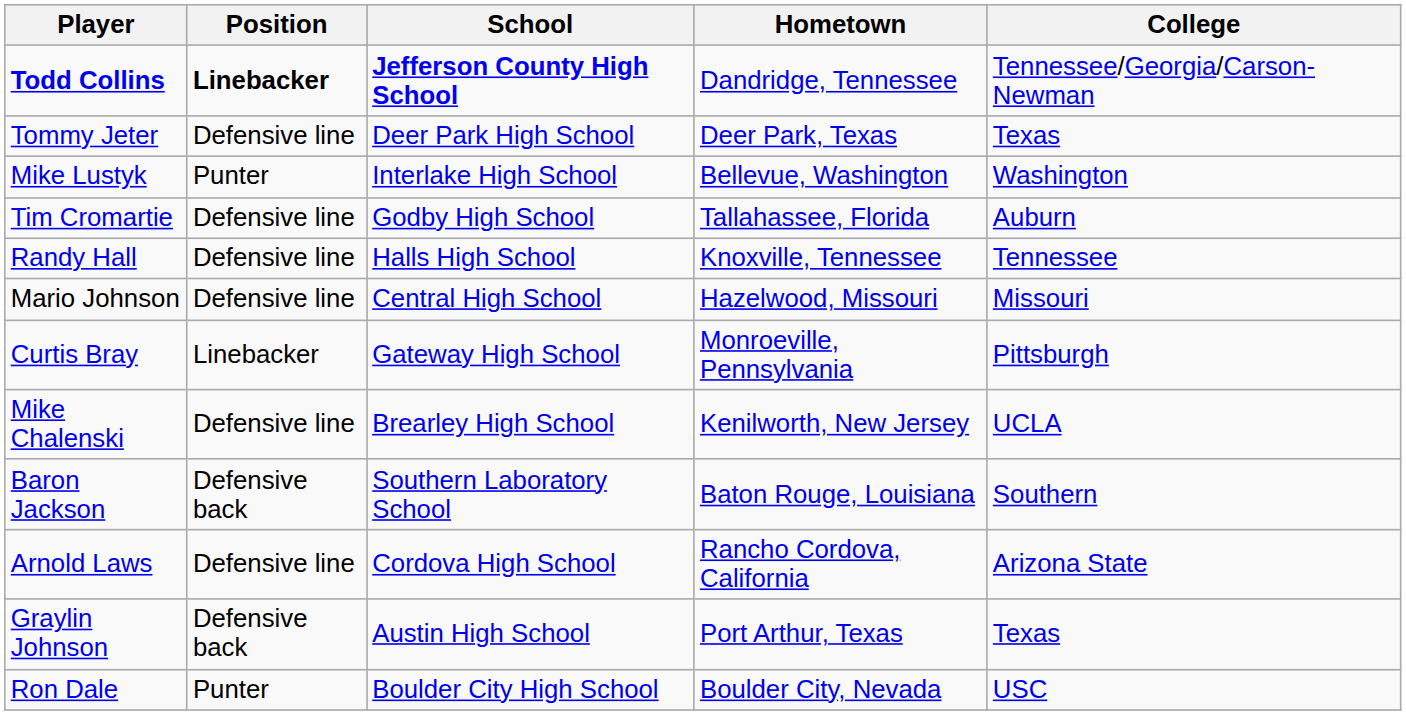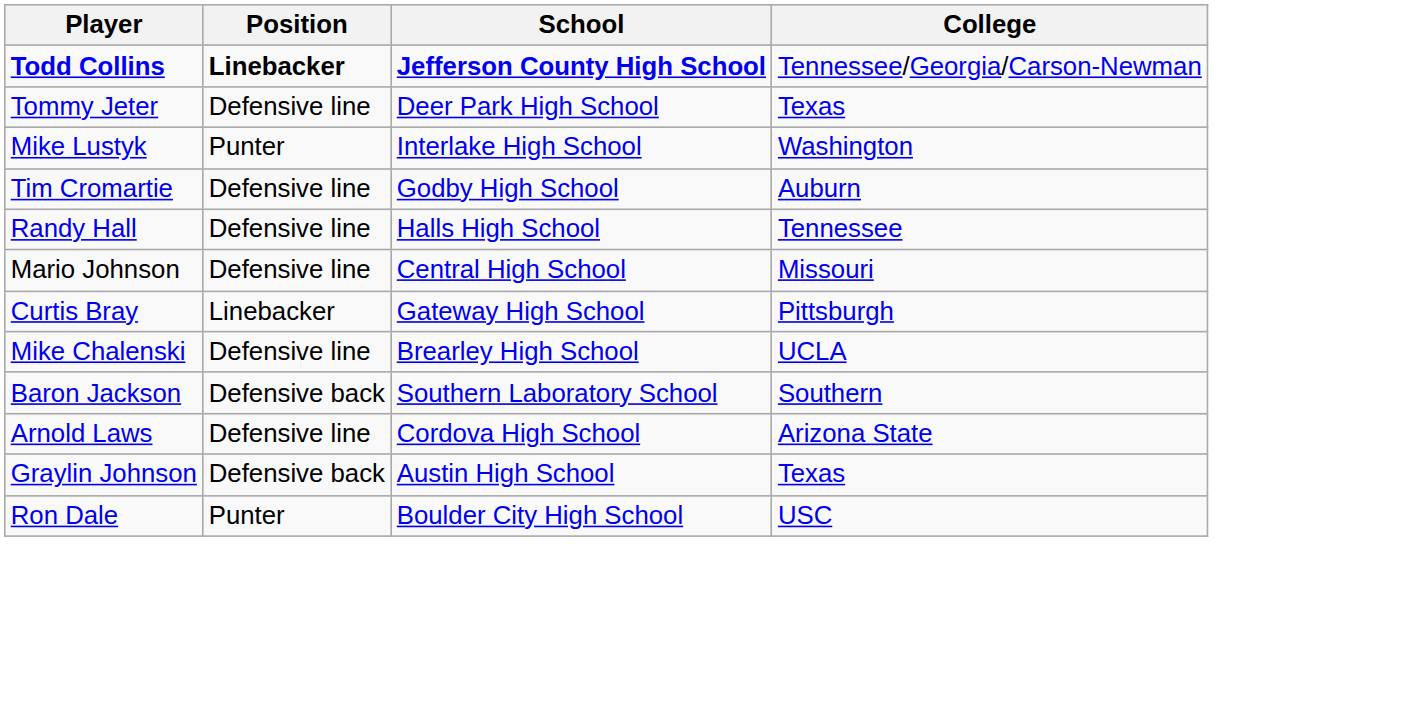 <table class="wikitable">
 <tr>
 <th>Player</th>
 <th>Position</th>
 <th>School</th>
-<th>Hometown</th>
 <th>College</th>
 </tr>
 <tr>
 <td><strong><a href='#'>Todd Collins</a></strong></td>
 <td><strong>Linebacker</strong></td>
 <td><strong><a href='#'>Jefferson County High School</a></strong></td>
-<td><a href='#'>Dandridge, Tennessee</a></td>
 <td><a href='#'>Tennessee</a>/<a href='#'>Georgia</a>/<a href='#'>Carson-Newman</a></td>
 </tr>
 <tr>
 <td><a href='#'>Tommy Jeter</a></td>
 <td>Defensive line</td>
 <td><a href='#'>Deer Park High School</a></td>
-<td><a href='#'>Deer Park, Texas</a></td>
 <td><a href='#'>Texas</a></td>
 </tr>
 <tr>
 <td><a href='#'>Mike Lustyk</a></td>
 <td>Punter</td>
 <td><a href='#'>Interlake High School</a></td>
-<td><a href='#'>Bellevue, Washington</a></td>
 <td><a href='#'>Washington</a></td>
 </tr>
 <tr>
 <td><a href='#'>Tim Cromartie</a></td>
 <td>Defensive line</td>
 <td><a href='#'>Godby High School</a></td>
-<td><a href='#'>Tallahassee, Florida</a></td>
 <td><a href='#'>Auburn</a></td>
 </tr>
 <tr>
 <td><a href='#'>Randy Hall</a></td>
 <td>Defensive line</td>
 <td><a href='#'>Halls High School</a></td>
-<td><a href='#'>Knoxville, Tennessee</a></td>
 <td><a href='#'>Tennessee</a></td>
 </tr>
 <tr>
 <td>Mario Johnson</td>
 <td>Defensive line</td>
 <td><a href='#'>Central High School</a></td>
-<td><a href='#'>Hazelwood, Missouri</a></td>
 <td><a href='#'>Missouri</a></td>
 </tr>
 <tr>
 <td><a href='#'>Curtis Bray</a></td>
 <td>Linebacker</td>
 <td><a href='#'>Gateway High School</a></td>
-<td><a href='#'>Monroeville, Pennsylvania</a></td>
 <td><a href='#'>Pittsburgh</a></td>
 </tr>
 <tr>
 <td><a href='#'>Mike Chalenski</a></td>
 <td>Defensive line</td>
 <td><a href='#'>Brearley High School</a></td>
-<td><a href='#'>Kenilworth, New Jersey</a></td>
 <td><a href='#'>UCLA</a></td>
 </tr>
 <tr>
 <td><a href='#'>Baron Jackson</a></td>
 <td>Defensive back</td>
 <td><a href='#'>Southern Laboratory School</a></td>
-<td><a href='#'>Baton Rouge, Louisiana</a></td>
 <td><a href='#'>Southern</a></td>
 </tr>
 <tr>
 <td><a href='#'>Arnold Laws</a></td>
 <td>Defensive line</td>
 <td><a href='#'>Cordova High School</a></td>
-<td><a href='#'>Rancho Cordova, California</a></td>
 <td><a href='#'>Arizona State</a></td>
 </tr>
 <tr>
 <td><a href='#'>Graylin Johnson</a></td>
 <td>Defensive back</td>
 <td><a href='#'>Austin High School</a></td>
-<td><a href='#'>Port Arthur, Texas</a></td>
 <td><a href='#'>Texas</a></td>
 </tr>
 <tr>
 <td><a href='#'>Ron Dale</a></td>
 <td>Punter</td>
 <td><a href='#'>Boulder City High School</a></td>
-<td><a href='#'>Boulder City, Nevada</a></td>
 <td><a href='#'>USC</a></td>
 </tr>
 </table>
